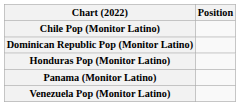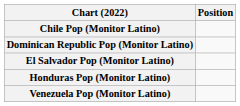 <table class="wikitable plainrowheaders sortable" style="text-align:center">
 <tr>
 <th scope="col">Chart (2022)</th>
 <th scope="col">Position</th>
 </tr>
 <tr>
 <th scope="row">Chile Pop (Monitor Latino)</th>
 <td></td>
 </tr>
 <tr>
 <th scope="row">Dominican Republic Pop (Monitor Latino)</th>
 <td></td>
 </tr>
 <tr>
-<th scope="row">Honduras Pop (Monitor Latino)</th>
+<th scope="row">El Salvador Pop (Monitor Latino)</th>
 <td></td>
 </tr>
 <tr>
-<th scope="row">Panama (Monitor Latino)</th>
+<th scope="row">Honduras Pop (Monitor Latino)</th>
 <td></td>
 </tr>
 <tr>
 <th scope="row">Venezuela Pop (Monitor Latino)</th>
 <td></td>
 </tr>
 </table>
